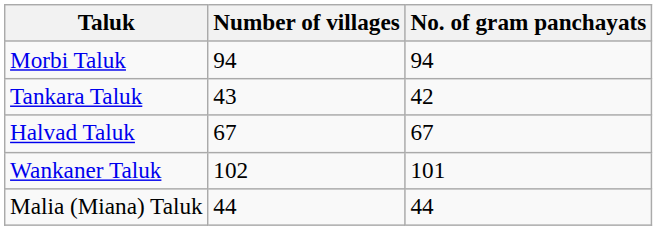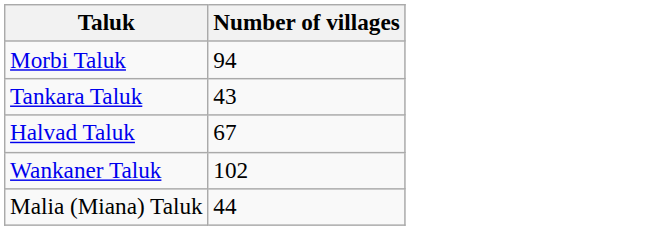 <table class="wikitable sortable">
 <tr>
 <th>Taluk</th>
 <th>Number of villages</th>
-<th>No. of gram panchayats</th>
 </tr>
 <tr>
 <td><a href='#'>Morbi Taluk</a></td>
-<td>94</td>
 <td>94</td>
 </tr>
 <tr>
 <td><a href='#'>Tankara Taluk</a></td>
 <td>43</td>
-<td>42</td>
 </tr>
 <tr>
 <td><a href='#'>Halvad Taluk</a></td>
-<td>67</td>
 <td>67</td>
 </tr>
 <tr>
 <td><a href='#'>Wankaner Taluk</a></td>
 <td>102</td>
-<td>101</td>
 </tr>
 <tr>
 <td>Malia (Miana) Taluk</td>
 <td>44</td>
-<td>44</td>
 </tr>
 </table>
